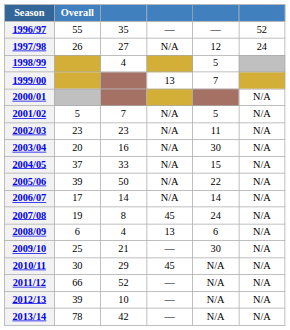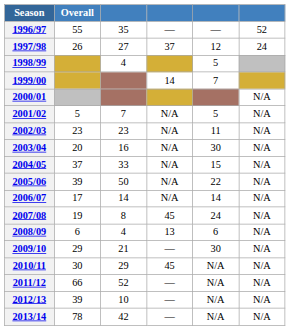 <table class="wikitable plainrowheaders" style="background:#fff; font-size:86%; line-height:16px; border:gray solid 1px; border-collapse:collapse;">
 <tr>
 <th style="background-color:#369; color:white; width:60px;"> Season </th>
 <th style="background-color:#4180be; color:white; width:55px;">Overall</th>
 <th style="background-color:#4180be; color:white; width:55px;"></th>
 <th style="background-color:#4180be; color:white; width:55px;"></th>
 <th style="background-color:#4180be; color:white; width:55px;"></th>
 <th style="background-color:#4180be; color:white; width:55px;"></th>
 </tr>
 <tr>
 <th scope=row align=center><a href='#'>1996/97</a></th>
 <td align=center>55</td>
 <td align=center>35</td>
 <td align=center>—</td>
 <td align=center>—</td>
 <td align=center>52</td>
 </tr>
 <tr>
 <th scope=row align=center><a href='#'>1997/98</a></th>
 <td align=center>26</td>
 <td align=center>27</td>
-<td align=center>N/A</td>
+<td align=center>37</td>
 <td align=center>12</td>
 <td align=center>24</td>
 </tr>
 <tr>
 <th scope=row align=center><a href='#'>1998/99</a></th>
 <td align=center bgcolor=#D4AF37></td>
 <td align=center>4</td>
 <td align=center bgcolor=#D4AF37></td>
 <td align=center>5</td>
 <td align=center bgcolor=silver></td>
 </tr>
 <tr>
 <th scope=row align=center><a href='#'>1999/00</a></th>
 <td align=center bgcolor=#D4AF37></td>
 <td align=center bgcolor=#A57164></td>
-<td align=center>13</td>
+<td align=center>14</td>
 <td align=center>7</td>
 <td align=center bgcolor=#D4AF37></td>
 </tr>
 <tr>
 <th scope=row align=center><a href='#'>2000/01</a></th>
 <td align=center bgcolor=silver></td>
 <td align=center bgcolor=#A57164></td>
 <td align=center bgcolor=#D4AF37></td>
 <td align=center bgcolor=#A57164></td>
 <td align=center>N/A</td>
 </tr>
 <tr>
 <th scope=row align=center><a href='#'>2001/02</a></th>
 <td align=center>5</td>
 <td align=center>7</td>
 <td align=center>N/A</td>
 <td align=center>5</td>
 <td align=center>N/A</td>
 </tr>
 <tr>
 <th scope=row align=center><a href='#'>2002/03</a></th>
 <td align=center>23</td>
 <td align=center>23</td>
 <td align=center>N/A</td>
 <td align=center>11</td>
 <td align=center>N/A</td>
 </tr>
 <tr>
 <th scope=row align=center><a href='#'>2003/04</a></th>
 <td align=center>20</td>
 <td align=center>16</td>
 <td align=center>N/A</td>
 <td align=center>30</td>
 <td align=center>N/A</td>
 </tr>
 <tr>
 <th scope=row align=center><a href='#'>2004/05</a></th>
 <td align=center>37</td>
 <td align=center>33</td>
 <td align=center>N/A</td>
 <td align=center>15</td>
 <td align=center>N/A</td>
 </tr>
 <tr>
 <th scope=row align=center><a href='#'>2005/06</a></th>
 <td align=center>39</td>
 <td align=center>50</td>
 <td align=center>N/A</td>
 <td align=center>22</td>
 <td align=center>N/A</td>
 </tr>
 <tr>
 <th scope=row align=center><a href='#'>2006/07</a></th>
 <td align=center>17</td>
 <td align=center>14</td>
 <td align=center>N/A</td>
 <td align=center>14</td>
 <td align=center>N/A</td>
 </tr>
 <tr>
 <th scope=row align=center><a href='#'>2007/08</a></th>
 <td align=center>19</td>
 <td align=center>8</td>
 <td align=center>45</td>
 <td align=center>24</td>
 <td align=center>N/A</td>
 </tr>
 <tr>
 <th scope=row align=center><a href='#'>2008/09</a></th>
 <td align=center>6</td>
 <td align=center>4</td>
 <td align=center>13</td>
 <td align=center>6</td>
 <td align=center>N/A</td>
 </tr>
 <tr>
 <th scope=row align=center><a href='#'>2009/10</a></th>
-<td align=center>25</td>
+<td align=center>29</td>
 <td align=center>21</td>
 <td align=center>—</td>
 <td align=center>30</td>
 <td align=center>N/A</td>
 </tr>
 <tr>
 <th scope=row align=center><a href='#'>2010/11</a></th>
 <td align=center>30</td>
 <td align=center>29</td>
 <td align=center>45</td>
 <td align=center>N/A</td>
 <td align=center>N/A</td>
 </tr>
 <tr>
 <th scope=row align=center><a href='#'>2011/12</a></th>
 <td align=center>66</td>
 <td align=center>52</td>
 <td align=center>—</td>
 <td align=center>N/A</td>
 <td align=center>N/A</td>
 </tr>
 <tr>
 <th scope=row align=center><a href='#'>2012/13</a></th>
 <td align=center>39</td>
 <td align=center>10</td>
 <td align=center>—</td>
 <td align=center>N/A</td>
 <td align=center>N/A</td>
 </tr>
 <tr>
 <th scope=row align=center><a href='#'>2013/14</a></th>
 <td align=center>78</td>
 <td align=center>42</td>
 <td align=center>—</td>
 <td align=center>N/A</td>
 <td align=center>N/A</td>
 </tr>
 </table>
